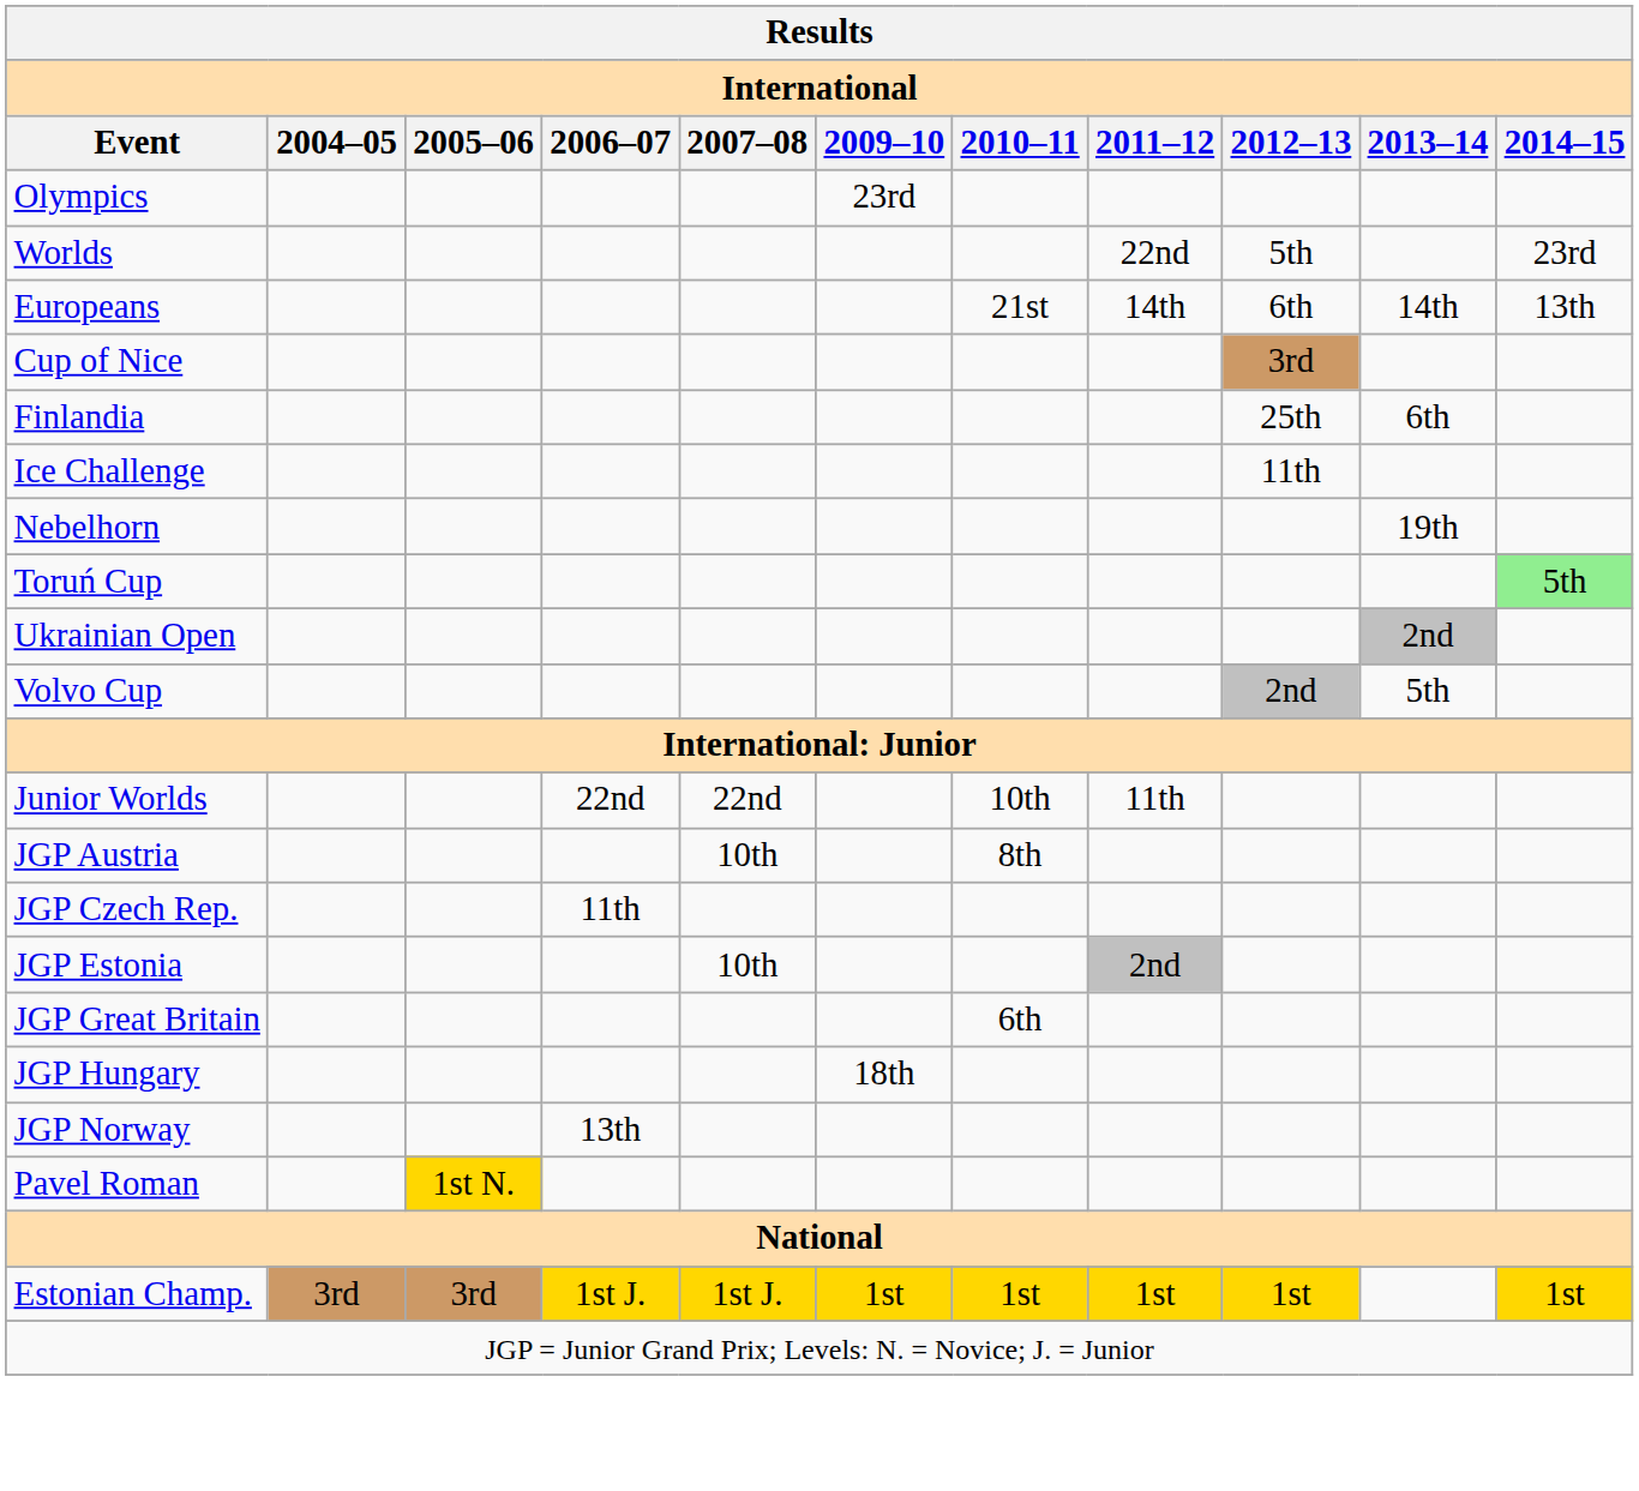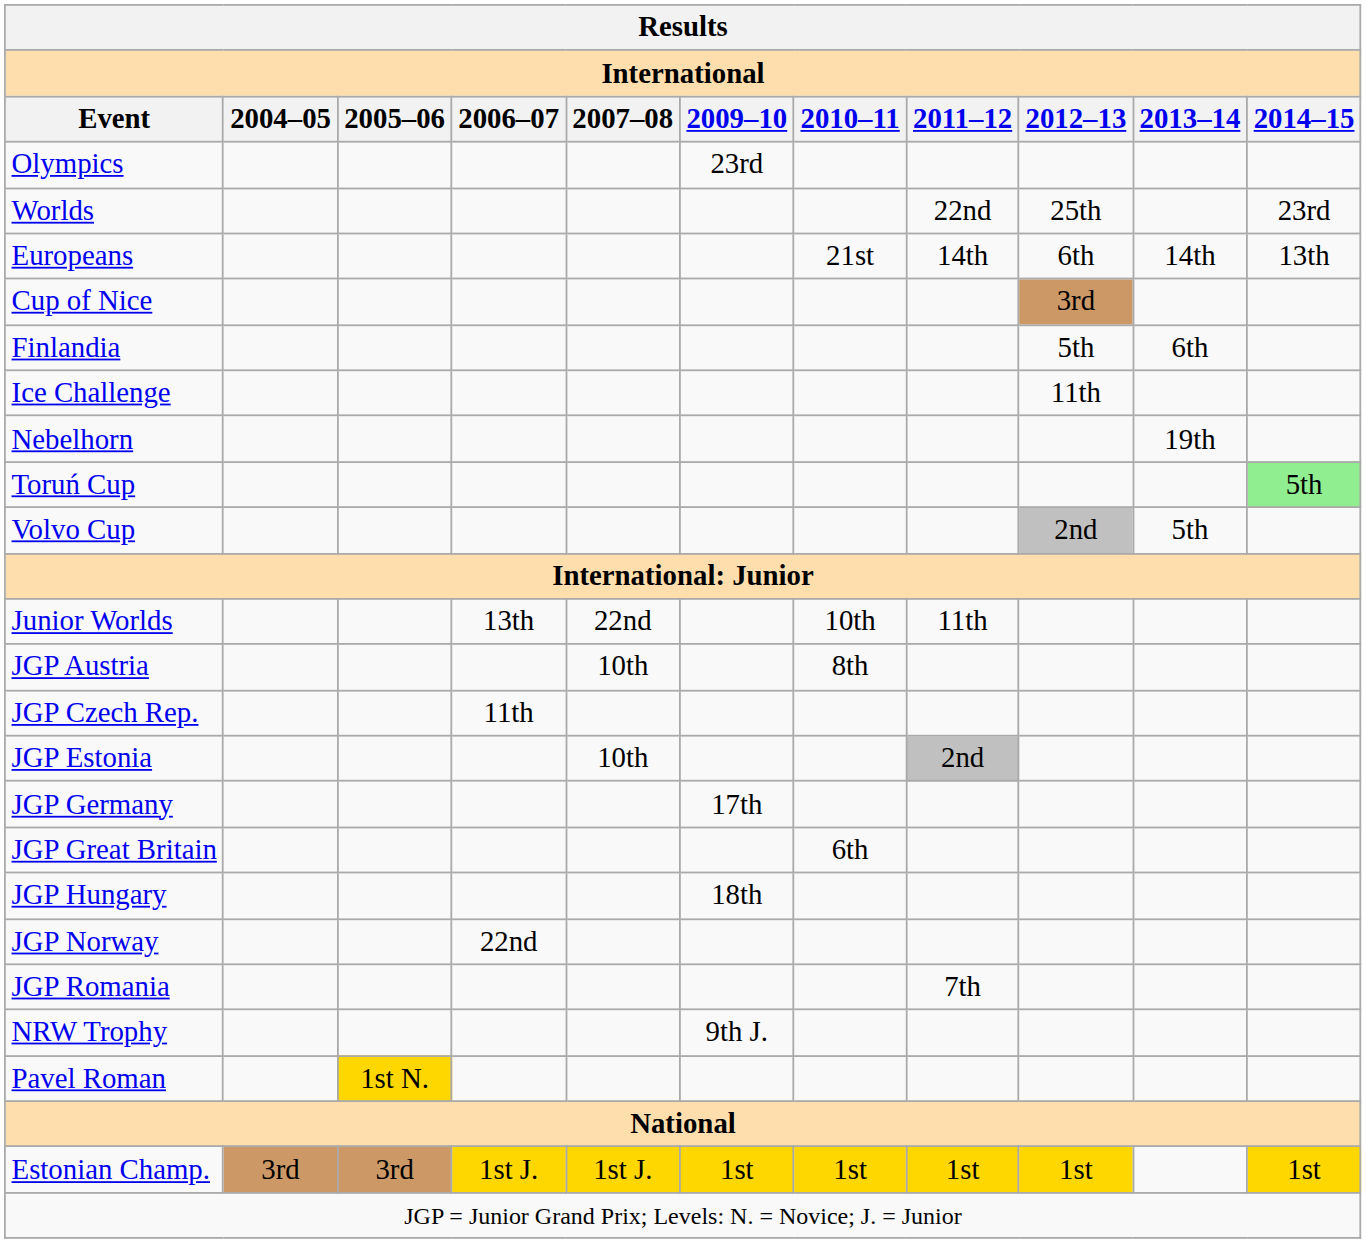 <table class="wikitable" style="text-align:center">
 <tr>
 <th colspan=11 align=center><strong>Results</strong></th>
 </tr>
 <tr>
 <th style="background-color: #ffdead; " colspan=11 align=center><strong>International</strong></th>
 </tr>
 <tr>
 <th>Event</th>
 <th>2004–05</th>
 <th>2005–06</th>
 <th>2006–07</th>
 <th>2007–08</th>
 <th><a href='#'>2009–10</a></th>
 <th><a href='#'>2010–11</a></th>
 <th><a href='#'>2011–12</a></th>
 <th><a href='#'>2012–13</a></th>
 <th><a href='#'>2013–14</a></th>
 <th><a href='#'>2014–15</a></th>
 </tr>
 <tr>
 <td align=left><a href='#'>Olympics</a></td>
 <td></td>
 <td></td>
 <td></td>
 <td></td>
 <td>23rd</td>
 <td></td>
 <td></td>
 <td></td>
 <td></td>
 <td></td>
 </tr>
 <tr>
 <td align=left><a href='#'>Worlds</a></td>
 <td></td>
 <td></td>
 <td></td>
 <td></td>
 <td></td>
 <td></td>
 <td>22nd</td>
-<td>5th</td>
+<td>25th</td>
 <td></td>
 <td>23rd</td>
 </tr>
 <tr>
 <td align=left><a href='#'>Europeans</a></td>
 <td></td>
 <td></td>
 <td></td>
 <td></td>
 <td></td>
 <td>21st</td>
 <td>14th</td>
 <td>6th</td>
 <td>14th</td>
 <td>13th</td>
 </tr>
 <tr>
 <td align=left><a href='#'>Cup of Nice</a></td>
 <td></td>
 <td></td>
 <td></td>
 <td></td>
 <td></td>
 <td></td>
 <td></td>
 <td bgcolor=cc9966>3rd</td>
 <td></td>
 <td></td>
 </tr>
 <tr>
 <td align=left><a href='#'>Finlandia</a></td>
 <td></td>
 <td></td>
 <td></td>
 <td></td>
 <td></td>
 <td></td>
 <td></td>
-<td>25th</td>
+<td>5th</td>
 <td>6th</td>
 <td></td>
 </tr>
 <tr>
 <td align=left><a href='#'>Ice Challenge</a></td>
 <td></td>
 <td></td>
 <td></td>
 <td></td>
 <td></td>
 <td></td>
 <td></td>
 <td>11th</td>
 <td></td>
 <td></td>
 </tr>
 <tr>
 <td align=left><a href='#'>Nebelhorn</a></td>
 <td></td>
 <td></td>
 <td></td>
 <td></td>
 <td></td>
 <td></td>
 <td></td>
 <td></td>
 <td>19th</td>
 <td></td>
 </tr>
 <tr>
 <td align=left><a href='#'>Toruń Cup</a></td>
 <td></td>
 <td></td>
 <td></td>
 <td></td>
 <td></td>
 <td></td>
 <td></td>
 <td></td>
 <td></td>
 <td style="background: lightgreen;">5th</td>
 </tr>
 <tr>
-<td align=left><a href='#'>Ukrainian Open</a></td>
-<td></td>
-<td></td>
-<td></td>
-<td></td>
-<td></td>
-<td></td>
-<td></td>
-<td></td>
-<td bgcolor=silver>2nd</td>
-<td></td>
-</tr>
-<tr>
 <td align=left><a href='#'>Volvo Cup</a></td>
 <td></td>
 <td></td>
 <td></td>
 <td></td>
 <td></td>
 <td></td>
 <td></td>
 <td bgcolor=silver>2nd</td>
 <td>5th</td>
 <td></td>
 </tr>
 <tr>
 <th style="background-color: #ffdead; " colspan=11 align=center><strong>International: Junior</strong></th>
 </tr>
 <tr>
 <td align=left><a href='#'>Junior Worlds</a></td>
 <td></td>
 <td></td>
-<td>22nd</td>
+<td>13th</td>
 <td>22nd</td>
 <td></td>
 <td>10th</td>
 <td>11th</td>
 <td></td>
 <td></td>
 <td></td>
 </tr>
 <tr>
 <td align=left><a href='#'>JGP Austria</a></td>
 <td></td>
 <td></td>
 <td></td>
 <td>10th</td>
 <td></td>
 <td>8th</td>
 <td></td>
 <td></td>
 <td></td>
 <td></td>
 </tr>
 <tr>
 <td align=left><a href='#'>JGP Czech Rep.</a></td>
 <td></td>
 <td></td>
 <td>11th</td>
 <td></td>
 <td></td>
 <td></td>
 <td></td>
 <td></td>
 <td></td>
 </tr>
 <tr>
 <td align=left><a href='#'>JGP Estonia</a></td>
 <td></td>
 <td></td>
 <td></td>
 <td>10th</td>
 <td></td>
 <td></td>
 <td bgcolor=silver>2nd</td>
 <td></td>
 <td></td>
 <td></td>
 </tr>
 <tr>
+<td align=left><a href='#'>JGP Germany</a></td>
+<td></td>
+<td></td>
+<td></td>
+<td></td>
+<td>17th</td>
+<td></td>
+<td></td>
+<td></td>
+<td></td>
+<td></td>
+</tr>
+<tr>
 <td align=left><a href='#'>JGP Great Britain</a></td>
 <td></td>
 <td></td>
 <td></td>
 <td></td>
 <td></td>
 <td>6th</td>
 <td></td>
 <td></td>
 <td></td>
 <td></td>
 </tr>
 <tr>
 <td align=left><a href='#'>JGP Hungary</a></td>
 <td></td>
 <td></td>
 <td></td>
 <td></td>
 <td>18th</td>
 <td></td>
 <td></td>
 <td></td>
 <td></td>
 <td></td>
 </tr>
 <tr>
 <td align=left><a href='#'>JGP Norway</a></td>
 <td></td>
 <td></td>
-<td>13th</td>
+<td>22nd</td>
 <td></td>
 <td></td>
+<td></td>
+<td></td>
+<td></td>
+<td></td>
+<td></td>
+</tr>
+<tr>
+<td align=left><a href='#'>JGP Romania</a></td>
+<td></td>
+<td></td>
+<td></td>
+<td></td>
+<td></td>
+<td></td>
+<td>7th</td>
+<td></td>
+<td></td>
+<td></td>
+</tr>
+<tr>
+<td align=left><a href='#'>NRW Trophy</a></td>
+<td></td>
+<td></td>
+<td></td>
+<td></td>
+<td>9th J.</td>
 <td></td>
 <td></td>
 <td></td>
 <td></td>
 <td></td>
 </tr>
 <tr>
 <td align=left><a href='#'>Pavel Roman</a></td>
 <td></td>
 <td bgcolor=gold>1st N.</td>
 <td></td>
 <td></td>
 <td></td>
 <td></td>
 <td></td>
 <td></td>
 <td></td>
 <td></td>
 </tr>
 <tr>
 <th style="background-color: #ffdead; " colspan=11 align=center><strong>National</strong></th>
 </tr>
 <tr>
 <td align=left><a href='#'>Estonian Champ.</a></td>
 <td bgcolor=cc9966>3rd</td>
 <td bgcolor=cc9966>3rd</td>
 <td bgcolor=gold>1st J.</td>
 <td bgcolor=gold>1st J.</td>
 <td bgcolor=gold>1st</td>
 <td bgcolor=gold>1st</td>
 <td bgcolor=gold>1st</td>
 <td bgcolor=gold>1st</td>
 <td></td>
 <td bgcolor=gold>1st</td>
 </tr>
 <tr>
 <td colspan=11 align=center><small> JGP = Junior Grand Prix; Levels: N. = Novice; J. = Junior </small></td>
 </tr>
 </table>
